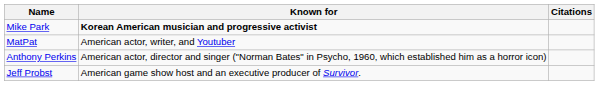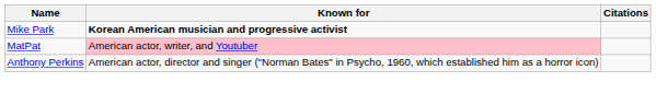 <table class="wikitable">
 <tr>
 <th>Name</th>
 <th>Known for</th>
 <th>Citations</th>
 </tr>
 <tr>
 <td><a href='#'>Mike Park</a></td>
 <td><strong>Korean American musician and progressive activist</strong></td>
 <td></td>
 </tr>
 <tr>
 <td><a href='#'>MatPat</a></td>
-<td>American actor, writer, and <a href='#'>Youtuber</a></td>
+<td style="background: pink;">American actor, writer, and <a href='#'>Youtuber</a></td>
 <td></td>
 </tr>
 <tr>
 <td><a href='#'>Anthony Perkins</a></td>
 <td>American actor, director and singer ("Norman Bates" in Psycho, 1960, which established him as a horror icon)</td>
 <td></td>
 </tr>
-<tr>
-<td><a href='#'>Jeff Probst</a></td>
-<td>American game show host and an executive producer of <em><a href='#'>Survivor</a></em>.</td>
-<td></td>
-</tr>
 </table>
